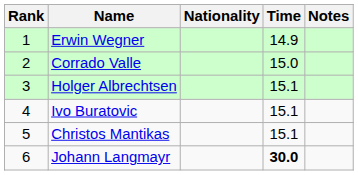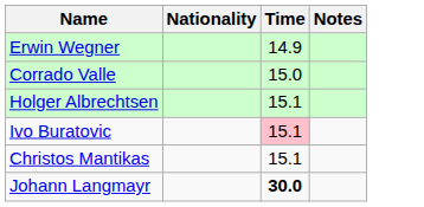 <table class="wikitable sortable" style="text-align:center">
 <tr>
-<th>Rank</th>
 <th>Name</th>
 <th>Nationality</th>
 <th>Time</th>
 <th>Notes</th>
 </tr>
 <tr bgcolor=ccffcc>
-<td>1</td>
 <td align=left><a href='#'>Erwin Wegner</a></td>
 <td align=left></td>
 <td>14.9</td>
 <td></td>
 </tr>
 <tr bgcolor=ccffcc>
-<td>2</td>
 <td align=left><a href='#'>Corrado Valle</a></td>
 <td align=left></td>
 <td>15.0</td>
 <td></td>
 </tr>
 <tr bgcolor=ccffcc>
-<td>3</td>
 <td align=left><a href='#'>Holger Albrechtsen</a></td>
 <td align=left></td>
 <td>15.1</td>
 <td></td>
 </tr>
 <tr>
-<td>4</td>
 <td align=left><a href='#'>Ivo Buratovic</a></td>
 <td align=left></td>
-<td>15.1</td>
+<td style="background: pink;">15.1</td>
 <td></td>
 </tr>
 <tr>
-<td>5</td>
 <td align=left><a href='#'>Christos Mantikas</a></td>
 <td align=left></td>
 <td>15.1</td>
 <td></td>
 </tr>
 <tr>
-<td>6</td>
 <td align=left><a href='#'>Johann Langmayr</a></td>
 <td align=left></td>
 <td><strong>30.0</strong></td>
 <td></td>
 </tr>
 </table>
